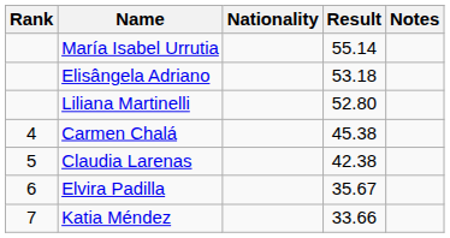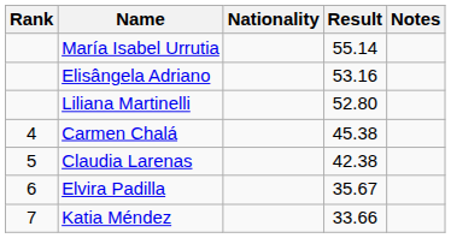 <table class="wikitable sortable" style="text-align:center">
 <tr>
 <th>Rank</th>
 <th>Name</th>
 <th>Nationality</th>
 <th>Result</th>
 <th>Notes</th>
 </tr>
 <tr>
 <td></td>
 <td align=left><a href='#'>María Isabel Urrutia</a></td>
 <td align=left></td>
 <td>55.14</td>
 <td></td>
 </tr>
 <tr>
 <td></td>
 <td align=left><a href='#'>Elisângela Adriano</a></td>
 <td align=left></td>
-<td>53.18</td>
+<td>53.16</td>
 <td></td>
 </tr>
 <tr>
 <td></td>
 <td align=left><a href='#'>Liliana Martinelli</a></td>
 <td align=left></td>
 <td>52.80</td>
 <td></td>
 </tr>
 <tr>
 <td>4</td>
 <td align=left><a href='#'>Carmen Chalá</a></td>
 <td align=left></td>
 <td>45.38</td>
 <td></td>
 </tr>
 <tr>
 <td>5</td>
 <td align=left><a href='#'>Claudia Larenas</a></td>
 <td align=left></td>
 <td>42.38</td>
 <td></td>
 </tr>
 <tr>
 <td>6</td>
 <td align=left><a href='#'>Elvira Padilla</a></td>
 <td align=left></td>
 <td>35.67</td>
 <td></td>
 </tr>
 <tr>
 <td>7</td>
 <td align=left><a href='#'>Katia Méndez</a></td>
 <td align=left></td>
 <td>33.66</td>
 <td></td>
 </tr>
 </table>
